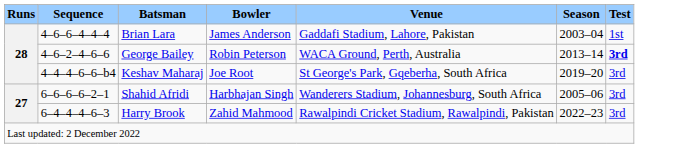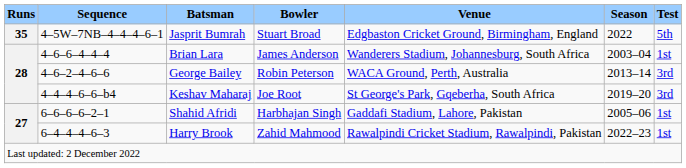 <table class="wikitable">
 <tr style="background:#9cf;">
 <td style="text-align:center;"><strong>Runs</strong></td>
 <td style="text-align:center;"><strong>Sequence</strong></td>
 <td style="text-align:center;"><strong>Batsman</strong></td>
 <td style="text-align:center;"><strong>Bowler</strong></td>
 <td style="text-align:center;"><strong>Venue</strong></td>
 <td style="text-align:center;"><strong>Season</strong></td>
 <td style="text-align:center;"><strong>Test</strong></td>
 </tr>
 <tr>
+<th>35</th>
+<td>4–5W–7NB–4–4–4–6–1</td>
+<td> <a href='#'>Jasprit Bumrah</a></td>
+<td> <a href='#'>Stuart Broad</a></td>
+<td><a href='#'>Edgbaston Cricket Ground</a>, <a href='#'>Birmingham</a>, England</td>
+<td>2022</td>
+<td><a href='#'>5th</a></td>
+</tr>
+<tr>
 <th rowspan=3>28</th>
 <td>4–6–6–4–4–4</td>
 <td> <a href='#'>Brian Lara</a></td>
 <td> <a href='#'>James Anderson</a></td>
-<td><a href='#'>Gaddafi Stadium</a>, <a href='#'>Lahore</a>, Pakistan</td>
+<td><a href='#'>Wanderers Stadium</a>, <a href='#'>Johannesburg</a>, South Africa</td>
 <td>2003–04</td>
 <td><a href='#'>1st</a></td>
 </tr>
 <tr>
 <td>4–6–2–4–6–6</td>
 <td> <a href='#'>George Bailey</a></td>
 <td> <a href='#'>Robin Peterson</a></td>
 <td><a href='#'>WACA Ground</a>, <a href='#'>Perth</a>, Australia</td>
 <td>2013–14</td>
-<td><strong><a href='#'>3rd</a></strong></td>
+<td><a href='#'>3rd</a></td>
 </tr>
 <tr>
 <td>4–4–4–6–6–b4</td>
 <td> <a href='#'>Keshav Maharaj</a></td>
 <td> <a href='#'>Joe Root</a></td>
 <td><a href='#'>St George's Park</a>, <a href='#'>Gqeberha</a>, South Africa</td>
 <td>2019–20</td>
 <td><a href='#'>3rd</a></td>
 </tr>
 <tr>
 <th rowspan=2>27</th>
 <td>6–6–6–6–2–1</td>
 <td> <a href='#'>Shahid Afridi</a></td>
 <td> <a href='#'>Harbhajan Singh</a></td>
-<td><a href='#'>Wanderers Stadium</a>, <a href='#'>Johannesburg</a>, South Africa</td>
+<td><a href='#'>Gaddafi Stadium</a>, <a href='#'>Lahore</a>, Pakistan</td>
 <td>2005–06</td>
-<td><a href='#'>3rd</a></td>
+<td><a href='#'>1st</a></td>
 </tr>
 <tr>
 <td>6–4–4–4–6–3</td>
 <td> <a href='#'>Harry Brook</a></td>
 <td> <a href='#'>Zahid Mahmood</a></td>
 <td><a href='#'>Rawalpindi Cricket Stadium</a>, <a href='#'>Rawalpindi</a>, Pakistan</td>
 <td>2022–23</td>
-<td><a href='#'>3rd</a></td>
+<td><a href='#'>1st</a></td>
 </tr>
 <tr>
 <td colspan=7><small>Last updated: 2 December 2022</small></td>
 </tr>
 </table>
